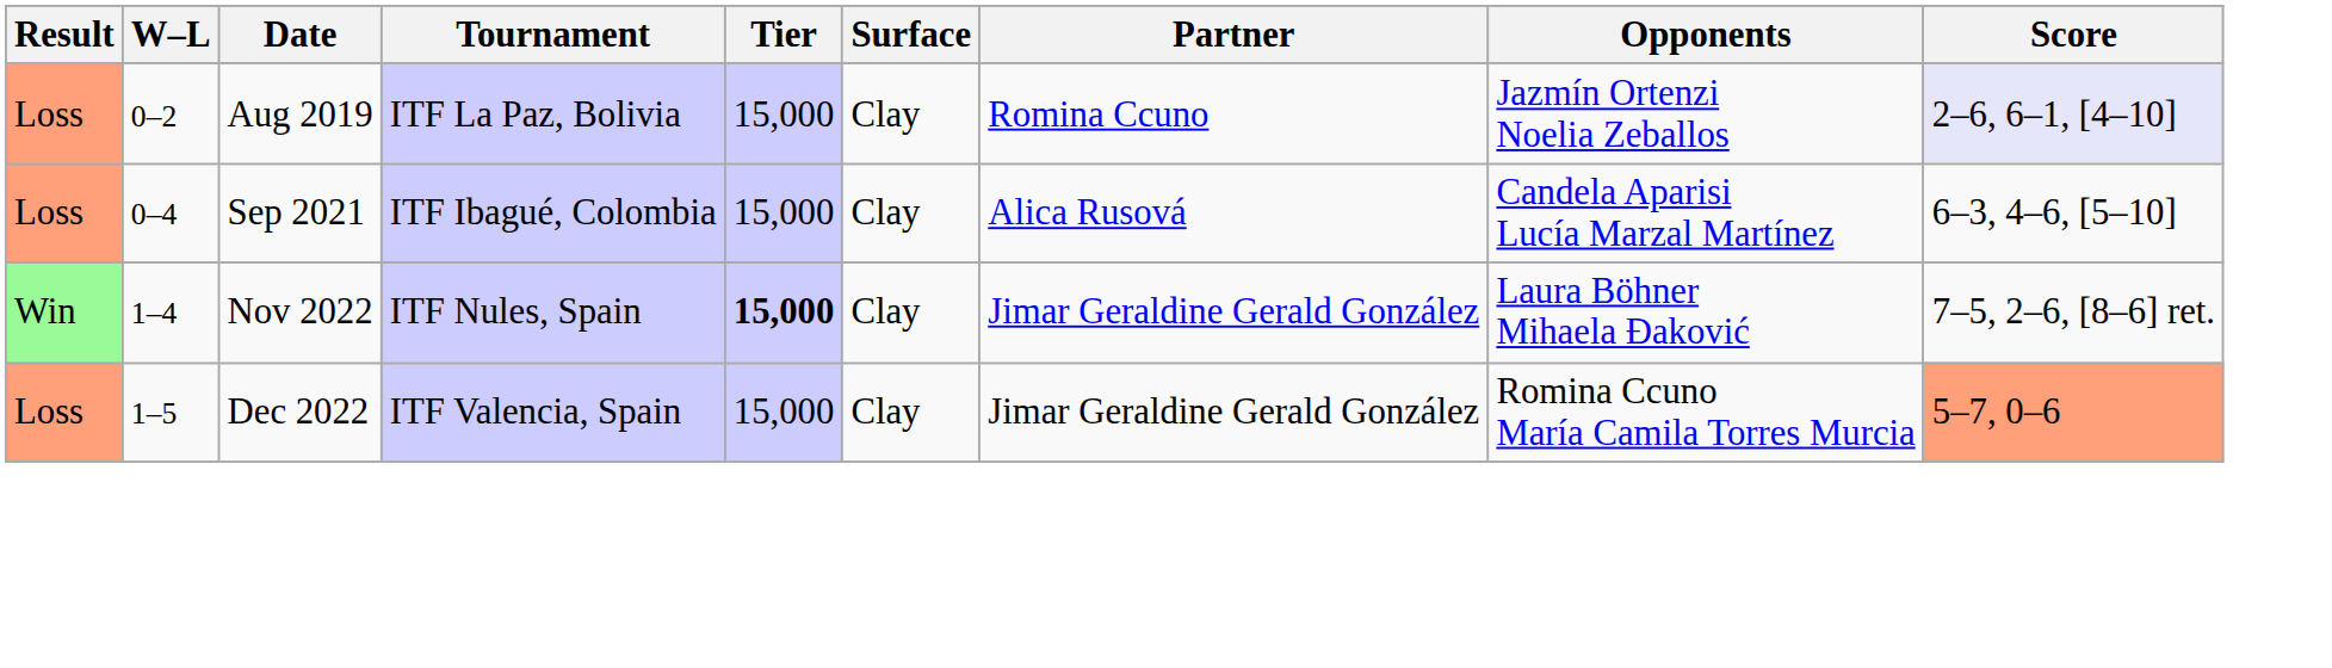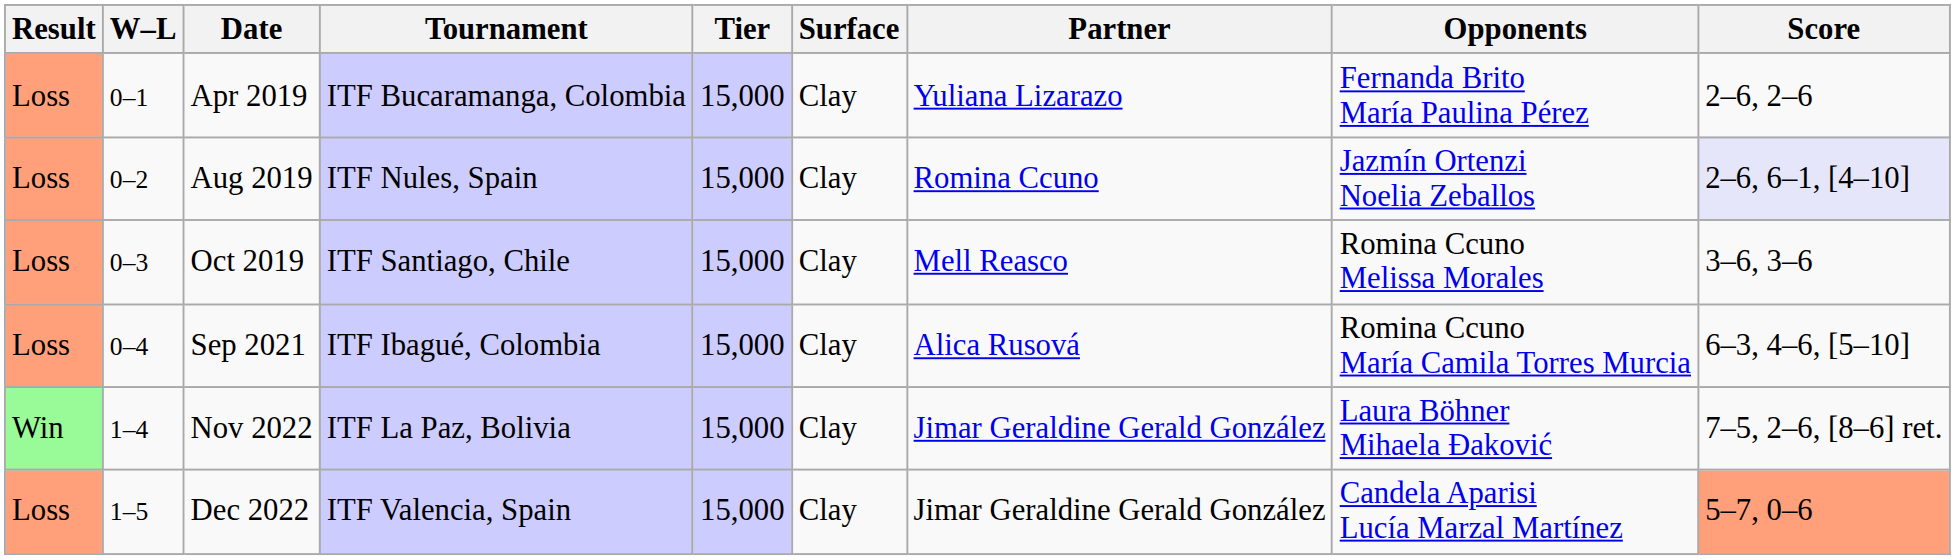 <table class="sortable wikitable">
 <tr>
 <th>Result</th>
 <th class="unsortable">W–L</th>
 <th>Date</th>
 <th>Tournament</th>
 <th>Tier</th>
 <th>Surface</th>
 <th>Partner</th>
 <th>Opponents</th>
 <th class="unsortable">Score</th>
 </tr>
 <tr>
 <td bgcolor=ffa07a>Loss</td>
+<td><small>0–1</small></td>
+<td>Apr 2019</td>
+<td bgcolor=#ccf>ITF Bucaramanga, Colombia</td>
+<td bgcolor=#ccf>15,000</td>
+<td>Clay</td>
+<td> <a href='#'>Yuliana Lizarazo</a></td>
+<td> <a href='#'>Fernanda Brito</a> <br>  <a href='#'>María Paulina Pérez</a></td>
+<td>2–6, 2–6</td>
+</tr>
+<tr>
+<td bgcolor=ffa07a>Loss</td>
 <td><small>0–2</small></td>
 <td>Aug 2019</td>
-<td bgcolor=#ccf>ITF La Paz, Bolivia</td>
+<td bgcolor=#ccf>ITF Nules, Spain</td>
 <td bgcolor=#ccf>15,000</td>
 <td>Clay</td>
 <td> <a href='#'>Romina Ccuno</a></td>
 <td> <a href='#'>Jazmín Ortenzi</a> <br>  <a href='#'>Noelia Zeballos</a></td>
 <td style="background: lavender;">2–6, 6–1, [4–10]</td>
+</tr>
+<tr>
+<td bgcolor=ffa07a>Loss</td>
+<td><small>0–3</small></td>
+<td>Oct 2019</td>
+<td bgcolor=#ccf>ITF Santiago, Chile</td>
+<td bgcolor=#ccf>15,000</td>
+<td>Clay</td>
+<td> <a href='#'>Mell Reasco</a></td>
+<td> Romina Ccuno <br>  <a href='#'>Melissa Morales</a></td>
+<td>3–6, 3–6</td>
 </tr>
 <tr>
 <td bgcolor=ffa07a>Loss</td>
 <td><small>0–4</small></td>
 <td>Sep 2021</td>
 <td bgcolor=#ccf>ITF Ibagué, Colombia</td>
 <td bgcolor=#ccf>15,000</td>
 <td>Clay</td>
 <td> <a href='#'>Alica Rusová</a></td>
-<td> <a href='#'>Candela Aparisi</a> <br>  <a href='#'>Lucía Marzal Martínez</a></td>
+<td> Romina Ccuno <br>  <a href='#'>María Camila Torres Murcia</a></td>
 <td>6–3, 4–6, [5–10]</td>
 </tr>
 <tr>
 <td bgcolor=98FB98>Win</td>
 <td><small>1–4</small></td>
 <td>Nov 2022</td>
-<td bgcolor=#ccf>ITF Nules, Spain</td>
-<td bgcolor=#ccf><strong>15,000</strong></td>
+<td bgcolor=#ccf>ITF La Paz, Bolivia</td>
+<td bgcolor=#ccf>15,000</td>
 <td>Clay</td>
 <td> <a href='#'>Jimar Geraldine Gerald González</a></td>
 <td> <a href='#'>Laura Böhner</a> <br>  <a href='#'>Mihaela Đaković</a></td>
 <td>7–5, 2–6, [8–6] ret.</td>
 </tr>
 <tr>
 <td bgcolor=ffa07a>Loss</td>
 <td><small>1–5</small></td>
 <td>Dec 2022</td>
 <td bgcolor=#ccf>ITF Valencia, Spain</td>
 <td bgcolor=#ccf>15,000</td>
 <td>Clay</td>
 <td> Jimar Geraldine Gerald González</td>
-<td> Romina Ccuno <br>  <a href='#'>María Camila Torres Murcia</a></td>
+<td> <a href='#'>Candela Aparisi</a> <br>  <a href='#'>Lucía Marzal Martínez</a></td>
 <td style="background: lightsalmon;">5–7, 0–6</td>
 </tr>
 </table>
